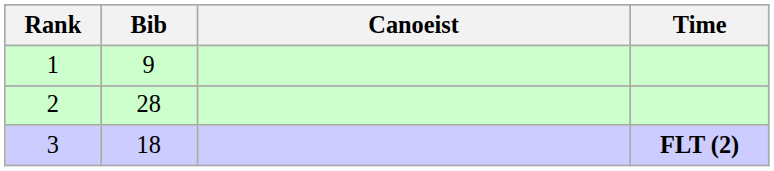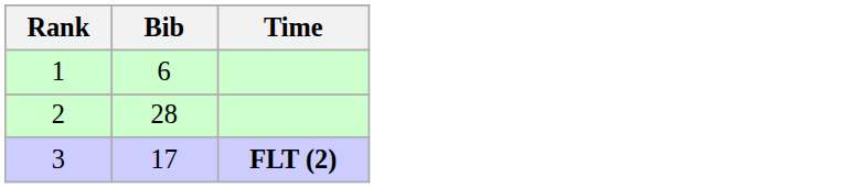 <table class="wikitable" style="font-size:90%; text-align:center">
 <tr>
 <th width="50">Rank</th>
 <th width="50">Bib</th>
-<th width="250">Canoeist</th>
 <th width="75">Time</th>
 </tr>
 <tr bgcolor="#CCFFCC">
 <td>1</td>
-<td>9</td>
-<td align="left"></td>
+<td>6</td>
 <td></td>
 </tr>
 <tr bgcolor="#CCFFCC">
 <td>2</td>
 <td>28</td>
-<td align="left"></td>
 <td></td>
 </tr>
 <tr bgcolor="#CCCCFF">
 <td>3</td>
-<td>18</td>
-<td align="left"></td>
+<td>17</td>
 <td><strong>FLT (2)</strong></td>
 </tr>
 </table>
